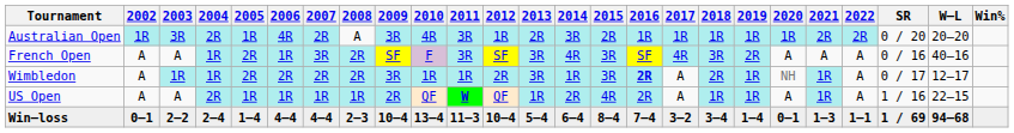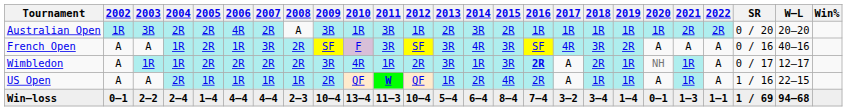 <table class="wikitable nowrap" style=text-align:center>
 <tr>
 <th>Tournament</th>
 <th><a href='#'>2002</a></th>
 <th><a href='#'>2003</a></th>
 <th><a href='#'>2004</a></th>
 <th><a href='#'>2005</a></th>
 <th><a href='#'>2006</a></th>
 <th><a href='#'>2007</a></th>
 <th><a href='#'>2008</a></th>
 <th><a href='#'>2009</a></th>
 <th><a href='#'>2010</a></th>
 <th><a href='#'>2011</a></th>
 <th><a href='#'>2012</a></th>
 <th><a href='#'>2013</a></th>
 <th><a href='#'>2014</a></th>
 <th><a href='#'>2015</a></th>
 <th><a href='#'>2016</a></th>
 <th><a href='#'>2017</a></th>
 <th><a href='#'>2018</a></th>
 <th><a href='#'>2019</a></th>
 <th><a href='#'>2020</a></th>
 <th><a href='#'>2021</a></th>
 <th><a href='#'>2022</a></th>
 <th>SR</th>
 <th>W–L</th>
 <th>Win%</th>
 </tr>
 <tr>
 <td align=left><a href='#'>Australian Open</a></td>
 <td style="background:#afeeee;"><a href='#'>1R</a></td>
 <td style="background:#afeeee;"><a href='#'>3R</a></td>
 <td style="background:#afeeee;"><a href='#'>2R</a></td>
-<td style="background:#afeeee;"><a href='#'>1R</a></td>
+<td style="background:#afeeee;"><a href='#'>2R</a></td>
 <td style="background:#afeeee;"><a href='#'>4R</a></td>
 <td style="background:#afeeee;"><a href='#'>2R</a></td>
 <td>A</td>
 <td style="background:#afeeee;"><a href='#'>3R</a></td>
-<td style="background:#afeeee;"><a href='#'>4R</a></td>
+<td style="background:#afeeee;"><a href='#'>1R</a></td>
 <td style="background:#afeeee;"><a href='#'>3R</a></td>
 <td style="background:#afeeee;"><a href='#'>1R</a></td>
 <td style="background:#afeeee;"><a href='#'>2R</a></td>
 <td style="background:#afeeee;"><a href='#'>3R</a></td>
 <td style="background:#afeeee;"><a href='#'>2R</a></td>
 <td style="background:#afeeee;"><a href='#'>1R</a></td>
 <td style="background:#afeeee;"><a href='#'>1R</a></td>
 <td style="background:#afeeee;"><a href='#'>1R</a></td>
 <td style="background:#afeeee;"><a href='#'>1R</a></td>
 <td style="background:#afeeee;"><a href='#'>1R</a></td>
 <td bgcolor=afeeee><a href='#'>2R</a></td>
 <td bgcolor=afeeee><a href='#'>2R</a></td>
 <td>0 / 20</td>
 <td>20–20</td>
 <td></td>
 </tr>
 <tr>
 <td align=left><a href='#'>French Open</a></td>
 <td>A</td>
 <td>A</td>
 <td style="background:#afeeee;"><a href='#'>1R</a></td>
 <td style="background:#afeeee;"><a href='#'>2R</a></td>
 <td style="background:#afeeee;"><a href='#'>1R</a></td>
 <td style="background:#afeeee;"><a href='#'>3R</a></td>
 <td style="background:#afeeee;"><a href='#'>2R</a></td>
 <td style="background:yellow;"><a href='#'>SF</a></td>
 <td style="background:thistle;"><a href='#'>F</a></td>
 <td style="background:#afeeee;"><a href='#'>3R</a></td>
 <td style="background:yellow;"><a href='#'>SF</a></td>
 <td style="background:#afeeee;"><a href='#'>3R</a></td>
 <td style="background:#afeeee;"><a href='#'>4R</a></td>
 <td style="background:#afeeee;"><a href='#'>3R</a></td>
 <td style="background:yellow;"><a href='#'>SF</a></td>
 <td style="background:#afeeee;"><a href='#'>4R</a></td>
 <td style="background:#afeeee;"><a href='#'>3R</a></td>
 <td style="background:#afeeee;"><a href='#'>2R</a></td>
 <td>A</td>
 <td>A</td>
 <td>A</td>
 <td>0 / 16</td>
 <td>40–16</td>
 <td></td>
 </tr>
 <tr>
 <td align=left><a href='#'>Wimbledon</a></td>
 <td>A</td>
 <td style="background:#afeeee;"><a href='#'>1R</a></td>
 <td style="background:#afeeee;"><a href='#'>1R</a></td>
 <td style="background:#afeeee;"><a href='#'>2R</a></td>
 <td style="background:#afeeee;"><a href='#'>2R</a></td>
 <td style="background:#afeeee;"><a href='#'>2R</a></td>
 <td style="background:#afeeee;"><a href='#'>2R</a></td>
 <td style="background:#afeeee;"><a href='#'>3R</a></td>
-<td style="background:#afeeee;"><a href='#'>1R</a></td>
+<td style="background:#afeeee;"><a href='#'>4R</a></td>
 <td style="background:#afeeee;"><a href='#'>1R</a></td>
 <td style="background:#afeeee;"><a href='#'>2R</a></td>
 <td style="background:#afeeee;"><a href='#'>3R</a></td>
 <td style="background:#afeeee;"><a href='#'>1R</a></td>
 <td style="background:#afeeee;"><a href='#'>3R</a></td>
 <td style="background:#afeeee;"><strong><a href='#'>2R</a></strong></td>
 <td>A</td>
 <td style="background:#afeeee;"><a href='#'>2R</a></td>
 <td style="background:#afeeee;"><a href='#'>1R</a></td>
 <td style="color:#767676;">NH</td>
 <td style="background:#afeeee;"><a href='#'>1R</a></td>
 <td>A</td>
 <td>0 / 17</td>
 <td>12–17</td>
 <td></td>
 </tr>
 <tr>
 <td align=left><a href='#'>US Open</a></td>
 <td>A</td>
 <td>A</td>
 <td style="background:#afeeee;"><a href='#'>2R</a></td>
 <td style="background:#afeeee;"><a href='#'>1R</a></td>
 <td style="background:#afeeee;"><a href='#'>1R</a></td>
 <td style="background:#afeeee;"><a href='#'>1R</a></td>
 <td style="background:#afeeee;"><a href='#'>1R</a></td>
 <td style="background:#afeeee;"><a href='#'>2R</a></td>
 <td style="background:#ffebcd;"><a href='#'>QF</a></td>
 <td bgcolor=lime><a href='#'><strong>W</strong></a></td>
 <td style="background:#ffebcd;"><a href='#'>QF</a></td>
 <td style="background:#afeeee;"><a href='#'>1R</a></td>
 <td style="background:#afeeee;"><a href='#'>2R</a></td>
 <td style="background:#afeeee;"><a href='#'>4R</a></td>
 <td style="background:#afeeee;"><a href='#'>2R</a></td>
 <td>A</td>
 <td style="background:#afeeee;"><a href='#'>1R</a></td>
 <td style="background:#afeeee;"><a href='#'>1R</a></td>
 <td>A</td>
 <td style="background:#afeeee;"><a href='#'>1R</a></td>
 <td>A</td>
 <td>1 / 16</td>
 <td>22–15</td>
 <td></td>
 </tr>
 <tr style="background:#efefef; font-weight:bold;">
 <td style="text-align:left">Win–loss</td>
 <td>0–1</td>
 <td>2–2</td>
 <td>2–4</td>
 <td>1–4</td>
 <td>4–4</td>
 <td>4–4</td>
 <td>2–3</td>
 <td>10–4</td>
 <td>13–4</td>
 <td>11–3</td>
 <td>10–4</td>
 <td>5–4</td>
 <td>6–4</td>
 <td>8–4</td>
 <td>7–4</td>
 <td>3–2</td>
 <td>3–4</td>
 <td>1–4</td>
 <td>0–1</td>
 <td>1–3</td>
 <td>1–1</td>
 <td>1 / 69</td>
 <td>94–68</td>
 <td></td>
 </tr>
 </table>
